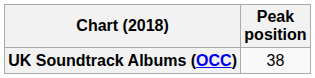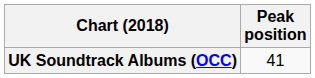 <table class="wikitable plainrowheaders" style="text-align:center">
 <tr>
 <th scope="col">Chart (2018)</th>
 <th scope="col">Peak<br>position</th>
 </tr>
 <tr>
 <th scope="row">UK Soundtrack Albums (<a href='#'>OCC</a>)</th>
-<td>38</td>
+<td>41</td>
 </tr>
 </table>
